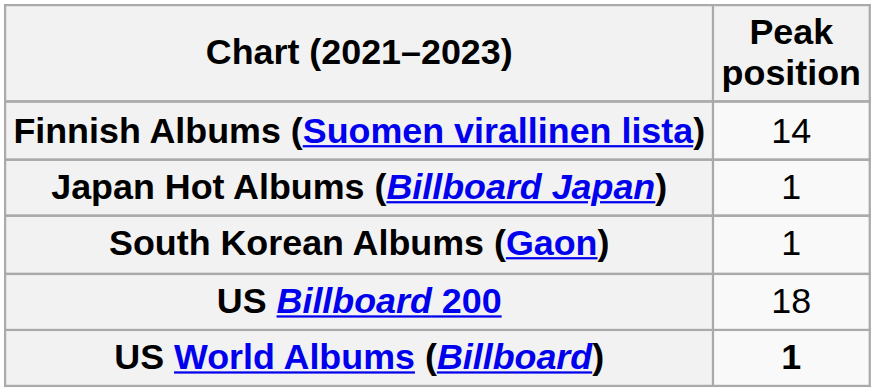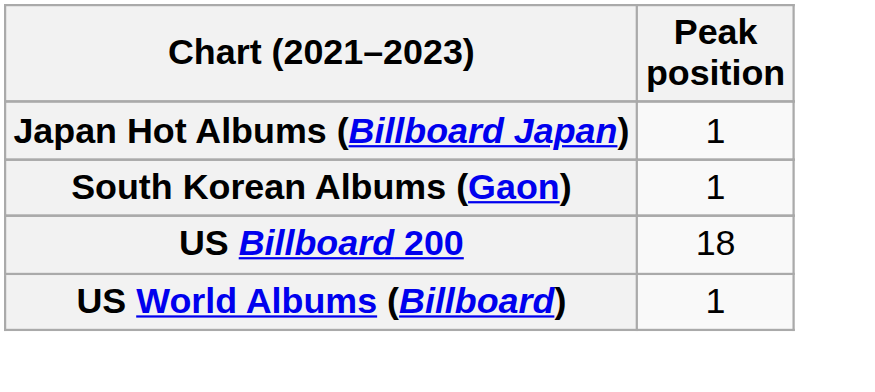 <table class="wikitable sortable plainrowheaders" style="text-align:center">
 <tr>
 <th scope="col">Chart (2021–2023)</th>
 <th scope="col">Peak<br>position</th>
 </tr>
 <tr>
 </tr>
 <tr>
 </tr>
 <tr>
 </tr>
 <tr>
-</tr>
-<tr>
-<th scope="row">Finnish Albums (<a href='#'>Suomen virallinen lista</a>)</th>
-<td>14</td>
 </tr>
 <tr>
 </tr>
 <tr>
 </tr>
 <tr>
 </tr>
 <tr>
 </tr>
 <tr>
 </tr>
 <tr>
 <th scope="row">Japan Hot Albums (<em><a href='#'>Billboard Japan</a></em>)</th>
 <td>1</td>
 </tr>
 <tr>
 </tr>
 <tr>
 <th scope="row">South Korean Albums (<a href='#'>Gaon</a>)</th>
 <td>1</td>
 </tr>
 <tr>
 </tr>
 <tr>
 </tr>
 <tr>
 <th scope="row">US <a href='#'><em>Billboard</em> 200</a></th>
 <td>18</td>
 </tr>
 <tr>
 <th scope="row">US <a href='#'>World Albums</a> (<em><a href='#'>Billboard</a></em>)</th>
-<td><strong>1</strong></td>
+<td>1</td>
 </tr>
 </table>
